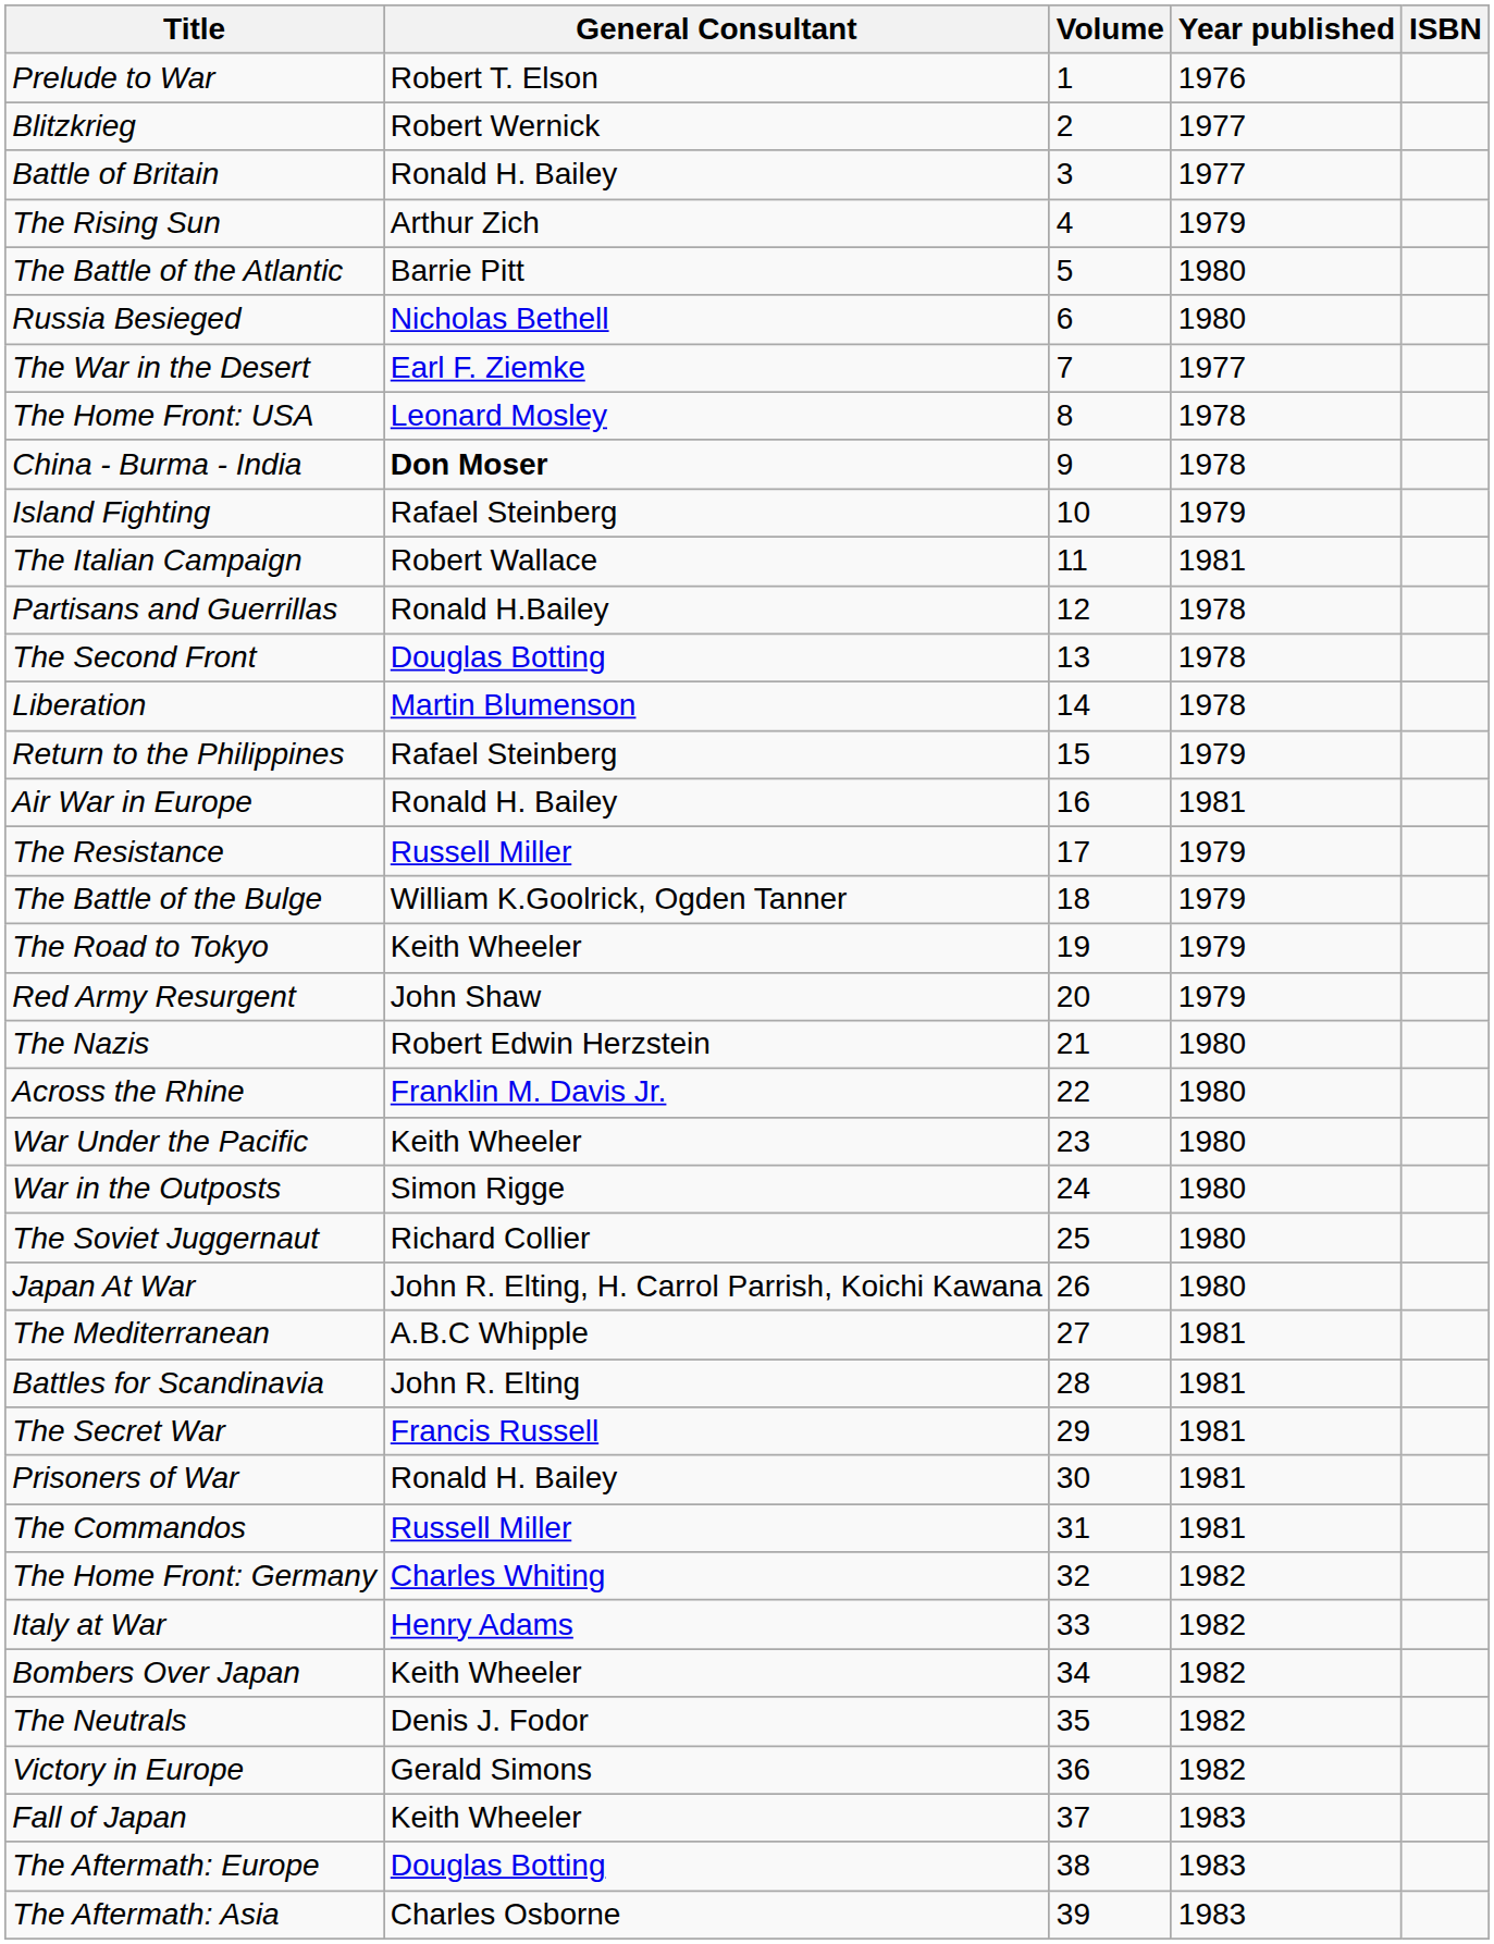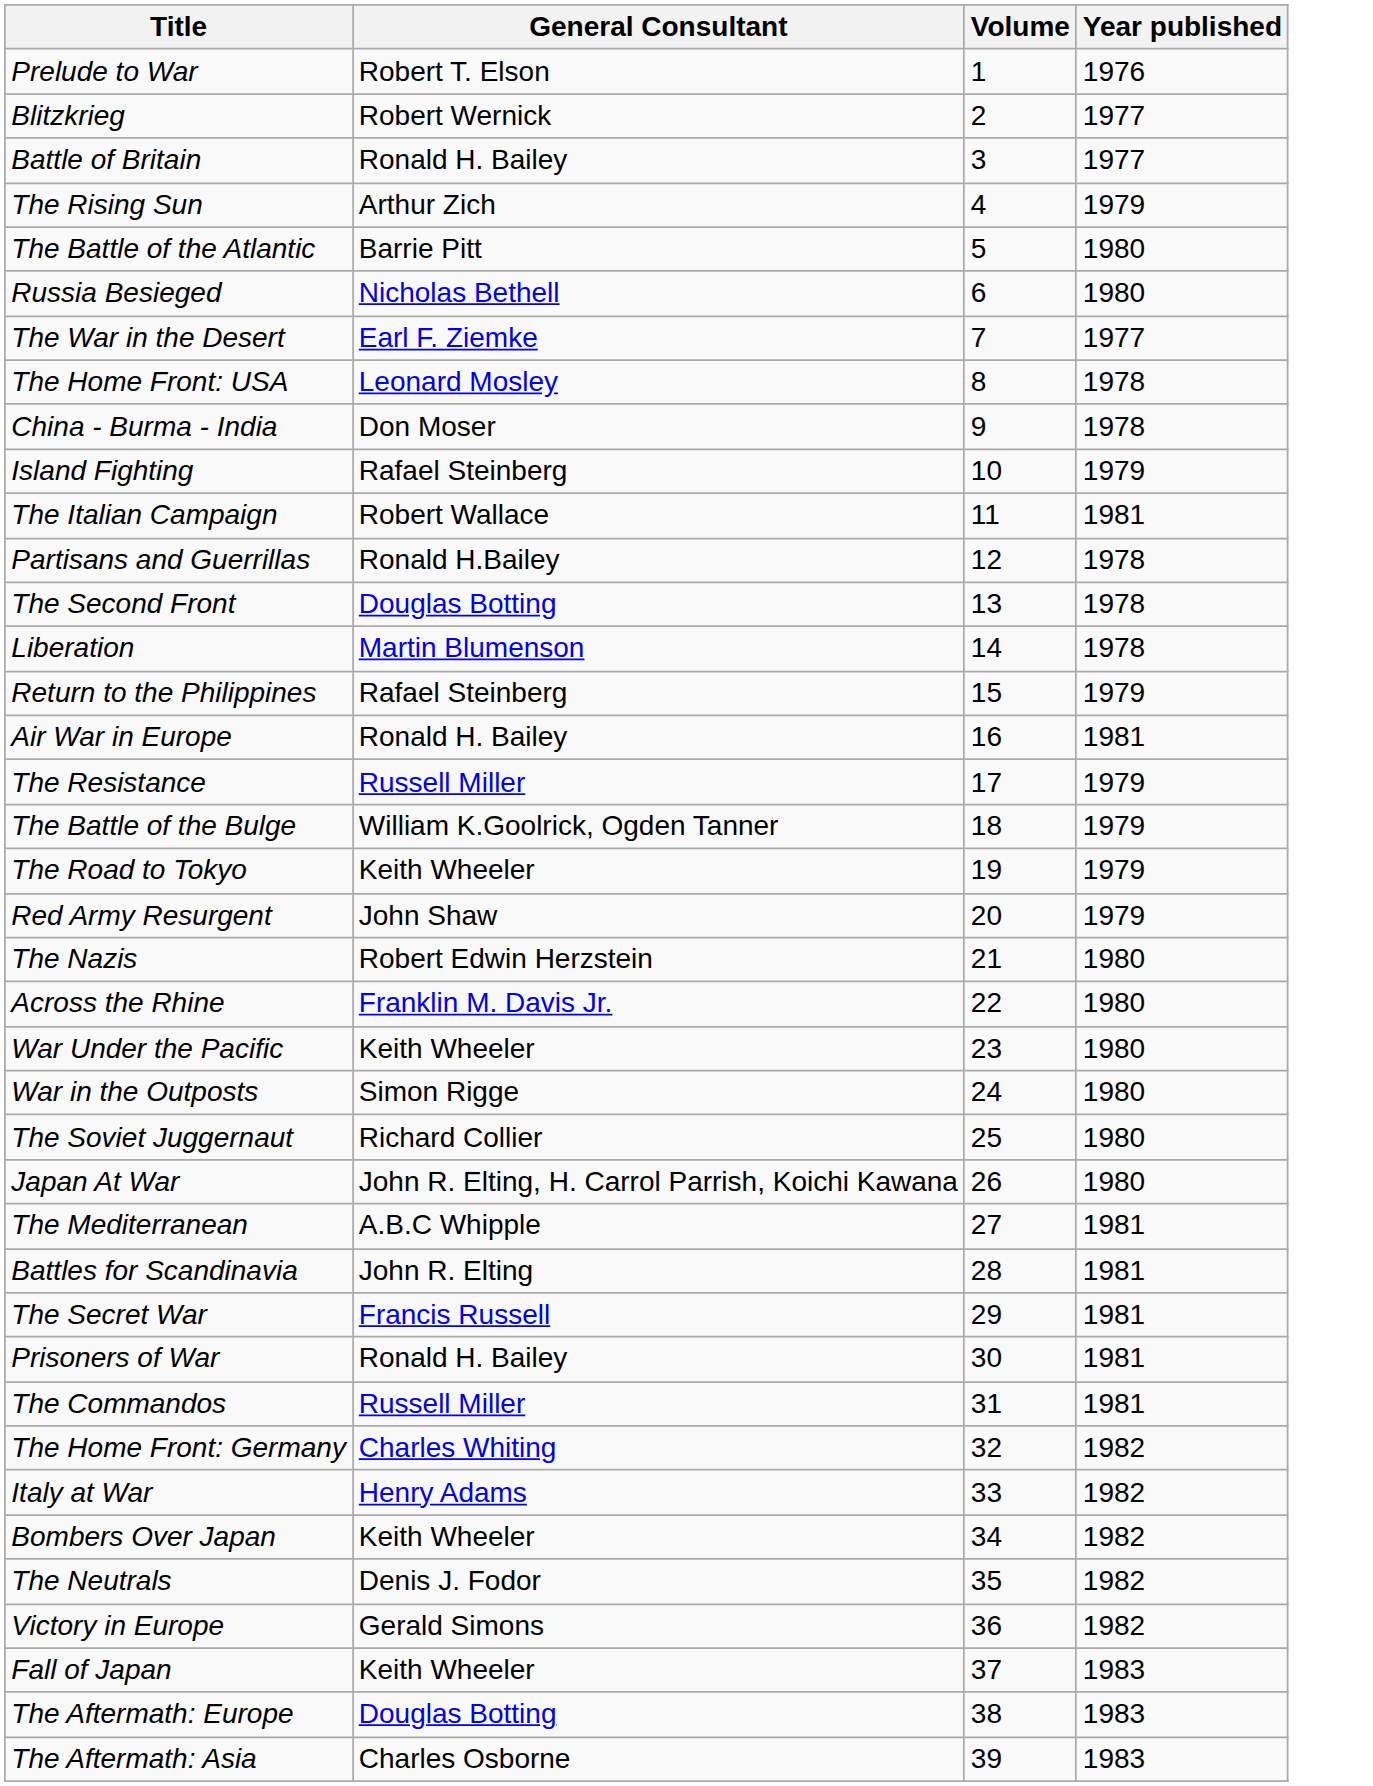 <table class="wikitable sortable" border="1">
 <tr>
 <th>Title</th>
 <th>General Consultant</th>
 <th>Volume</th>
 <th>Year published</th>
-<th>ISBN</th>
 </tr>
 <tr>
 <td><em>Prelude to War</em></td>
 <td>Robert T. Elson</td>
 <td>1</td>
 <td>1976</td>
-<td></td>
 </tr>
 <tr>
 <td><em>Blitzkrieg</em></td>
 <td>Robert Wernick</td>
 <td>2</td>
 <td>1977</td>
-<td></td>
 </tr>
 <tr>
 <td><em>Battle of Britain</em></td>
 <td>Ronald H. Bailey</td>
 <td>3</td>
 <td>1977</td>
-<td></td>
 </tr>
 <tr>
 <td><em>The Rising Sun</em></td>
 <td>Arthur Zich</td>
 <td>4</td>
 <td>1979</td>
-<td></td>
 </tr>
 <tr>
 <td><em>The Battle of the Atlantic</em></td>
 <td>Barrie Pitt</td>
 <td>5</td>
 <td>1980</td>
-<td></td>
 </tr>
 <tr>
 <td><em>Russia Besieged</em></td>
 <td><a href='#'>Nicholas Bethell</a></td>
 <td>6</td>
 <td>1980</td>
-<td></td>
 </tr>
 <tr>
 <td><em>The War in the Desert</em></td>
 <td><a href='#'>Earl F. Ziemke</a></td>
 <td>7</td>
 <td>1977</td>
-<td></td>
 </tr>
 <tr>
 <td><em>The Home Front: USA</em></td>
 <td><a href='#'>Leonard Mosley</a></td>
 <td>8</td>
 <td>1978</td>
-<td></td>
 </tr>
 <tr>
 <td><em>China - Burma - India</em></td>
-<td><strong>Don Moser</strong></td>
+<td>Don Moser</td>
 <td>9</td>
 <td>1978</td>
-<td></td>
 </tr>
 <tr>
 <td><em>Island Fighting</em></td>
 <td>Rafael Steinberg</td>
 <td>10</td>
 <td>1979</td>
-<td></td>
 </tr>
 <tr>
 <td><em>The Italian Campaign</em></td>
 <td>Robert Wallace</td>
 <td>11</td>
 <td>1981</td>
-<td></td>
 </tr>
 <tr>
 <td><em>Partisans and Guerrillas</em></td>
 <td>Ronald H.Bailey</td>
 <td>12</td>
 <td>1978</td>
-<td></td>
 </tr>
 <tr>
 <td><em>The Second Front</em></td>
 <td><a href='#'>Douglas Botting</a></td>
 <td>13</td>
 <td>1978</td>
-<td></td>
 </tr>
 <tr>
 <td><em>Liberation</em></td>
 <td><a href='#'>Martin Blumenson</a></td>
 <td>14</td>
 <td>1978</td>
-<td></td>
 </tr>
 <tr>
 <td><em>Return to the Philippines</em></td>
 <td>Rafael Steinberg</td>
 <td>15</td>
 <td>1979</td>
-<td></td>
 </tr>
 <tr>
 <td><em>Air War in Europe</em></td>
 <td>Ronald H. Bailey</td>
 <td>16</td>
 <td>1981</td>
-<td></td>
 </tr>
 <tr>
 <td><em>The Resistance</em></td>
 <td><a href='#'>Russell Miller</a></td>
 <td>17</td>
 <td>1979</td>
-<td></td>
 </tr>
 <tr>
 <td><em>The Battle of the Bulge</em></td>
 <td>William K.Goolrick, Ogden Tanner</td>
 <td>18</td>
 <td>1979</td>
-<td></td>
 </tr>
 <tr>
 <td><em>The Road to Tokyo</em></td>
 <td>Keith Wheeler</td>
 <td>19</td>
 <td>1979</td>
-<td></td>
 </tr>
 <tr>
 <td><em>Red Army Resurgent</em></td>
 <td>John Shaw</td>
 <td>20</td>
 <td>1979</td>
-<td></td>
 </tr>
 <tr>
 <td><em>The Nazis</em></td>
 <td>Robert Edwin Herzstein</td>
 <td>21</td>
 <td>1980</td>
-<td></td>
 </tr>
 <tr>
 <td><em>Across the Rhine</em></td>
 <td><a href='#'>Franklin M. Davis Jr.</a></td>
 <td>22</td>
 <td>1980</td>
-<td></td>
 </tr>
 <tr>
 <td><em>War Under the Pacific</em></td>
 <td>Keith Wheeler</td>
 <td>23</td>
 <td>1980</td>
-<td></td>
 </tr>
 <tr>
 <td><em>War in the Outposts</em></td>
 <td>Simon Rigge</td>
 <td>24</td>
 <td>1980</td>
-<td></td>
 </tr>
 <tr>
 <td><em>The Soviet Juggernaut</em></td>
 <td>Richard Collier</td>
 <td>25</td>
 <td>1980</td>
-<td></td>
 </tr>
 <tr>
 <td><em>Japan At War</em></td>
 <td>John R. Elting, H. Carrol Parrish, Koichi Kawana</td>
 <td>26</td>
 <td>1980</td>
-<td></td>
 </tr>
 <tr>
 <td><em>The Mediterranean</em></td>
 <td>A.B.C Whipple</td>
 <td>27</td>
 <td>1981</td>
-<td></td>
 </tr>
 <tr>
 <td><em>Battles for Scandinavia</em></td>
 <td>John R. Elting</td>
 <td>28</td>
 <td>1981</td>
-<td></td>
 </tr>
 <tr>
 <td><em>The Secret War</em></td>
 <td><a href='#'>Francis Russell</a></td>
 <td>29</td>
 <td>1981</td>
-<td></td>
 </tr>
 <tr>
 <td><em>Prisoners of War</em></td>
 <td>Ronald H. Bailey</td>
 <td>30</td>
 <td>1981</td>
-<td></td>
 </tr>
 <tr>
 <td><em>The Commandos</em></td>
 <td><a href='#'>Russell Miller</a></td>
 <td>31</td>
 <td>1981</td>
-<td></td>
 </tr>
 <tr>
 <td><em>The Home Front: Germany</em></td>
 <td><a href='#'>Charles Whiting</a></td>
 <td>32</td>
 <td>1982</td>
-<td></td>
 </tr>
 <tr>
 <td><em>Italy at War</em></td>
 <td><a href='#'>Henry Adams</a></td>
 <td>33</td>
 <td>1982</td>
-<td></td>
 </tr>
 <tr>
 <td><em>Bombers Over Japan</em></td>
 <td>Keith Wheeler</td>
 <td>34</td>
 <td>1982</td>
-<td></td>
 </tr>
 <tr>
 <td><em>The Neutrals</em></td>
 <td>Denis J. Fodor</td>
 <td>35</td>
 <td>1982</td>
-<td></td>
 </tr>
 <tr>
 <td><em>Victory in Europe</em></td>
 <td>Gerald Simons</td>
 <td>36</td>
 <td>1982</td>
-<td></td>
 </tr>
 <tr>
 <td><em>Fall of Japan</em></td>
 <td>Keith Wheeler</td>
 <td>37</td>
 <td>1983</td>
-<td></td>
 </tr>
 <tr>
 <td><em>The Aftermath: Europe</em></td>
 <td><a href='#'>Douglas Botting</a></td>
 <td>38</td>
 <td>1983</td>
-<td></td>
 </tr>
 <tr>
 <td><em>The Aftermath: Asia</em></td>
 <td>Charles Osborne</td>
 <td>39</td>
 <td>1983</td>
-<td></td>
 </tr>
 </table>
